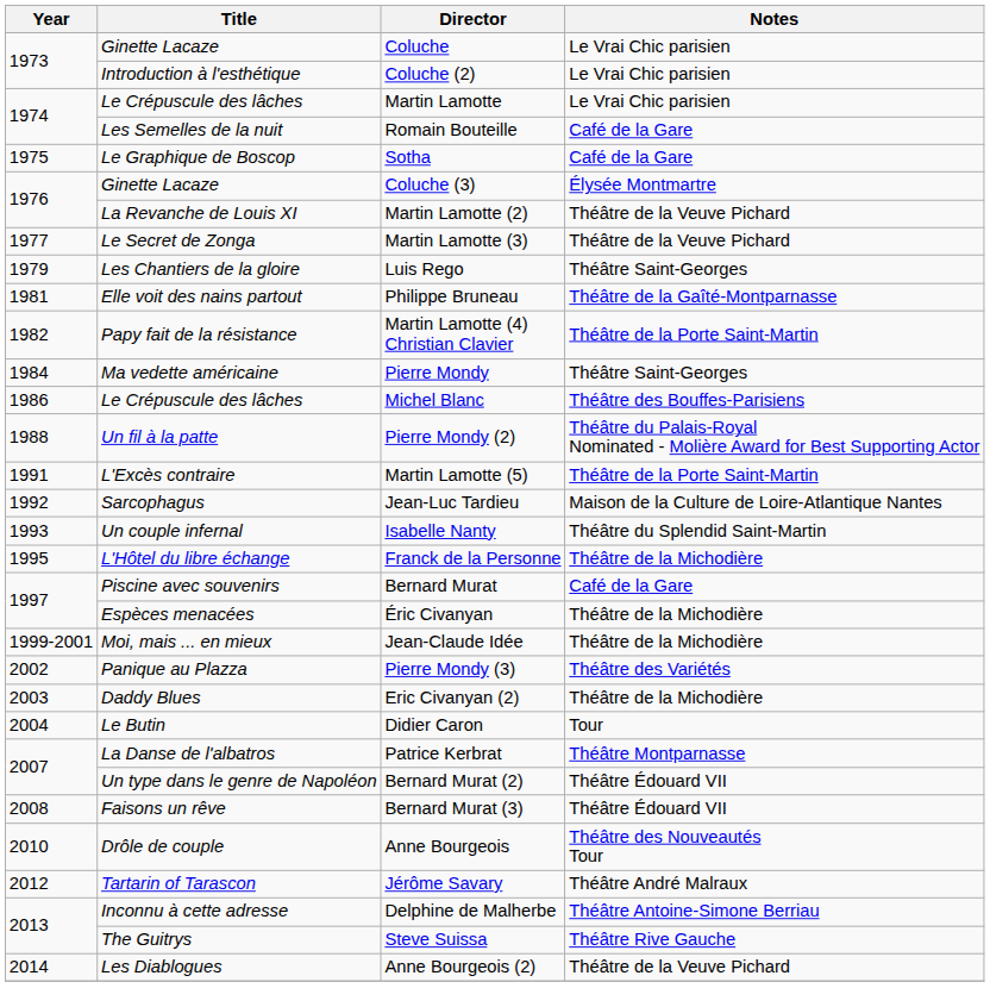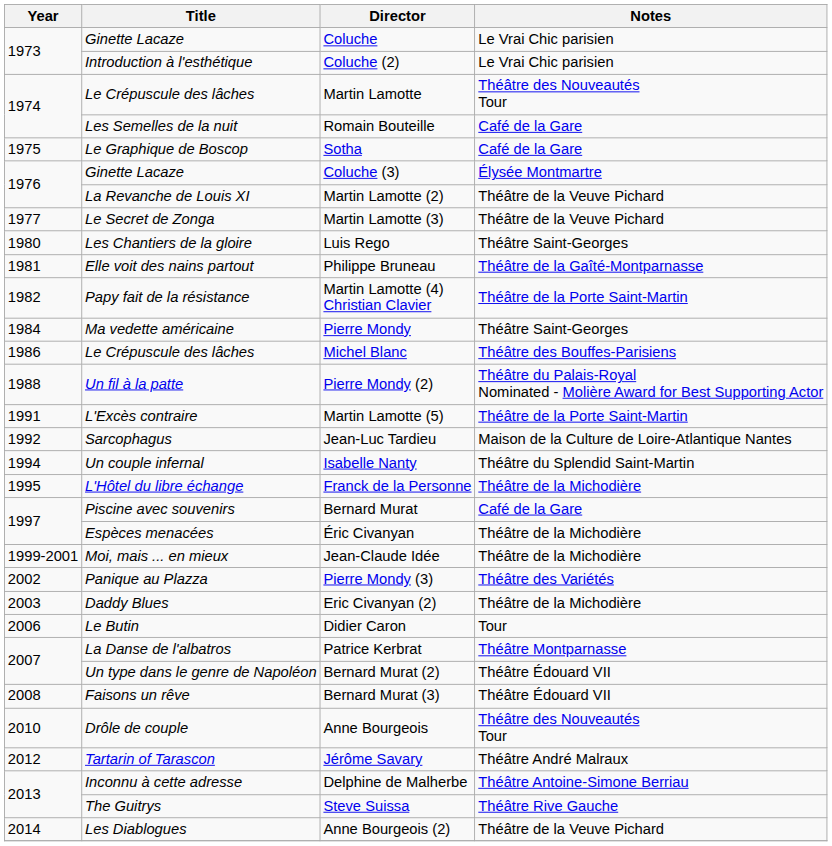 <table class="wikitable sortable">
 <tr>
 <th>Year</th>
 <th>Title</th>
 <th>Director</th>
 <th class="unsortable">Notes</th>
 </tr>
 <tr>
 <td rowspan=2>1973</td>
 <td><em>Ginette Lacaze</em></td>
 <td><a href='#'>Coluche</a></td>
 <td>Le Vrai Chic parisien</td>
 </tr>
 <tr>
 <td><em>Introduction à l'esthétique</em></td>
 <td><a href='#'>Coluche</a> (2)</td>
 <td>Le Vrai Chic parisien</td>
 </tr>
 <tr>
 <td rowspan=2>1974</td>
 <td><em>Le Crépuscule des lâches</em></td>
 <td>Martin Lamotte</td>
-<td>Le Vrai Chic parisien</td>
+<td><a href='#'>Théâtre des Nouveautés</a><br>Tour</td>
 </tr>
 <tr>
 <td><em>Les Semelles de la nuit</em></td>
 <td>Romain Bouteille</td>
 <td><a href='#'>Café de la Gare</a></td>
 </tr>
 <tr>
 <td rowspan=1>1975</td>
 <td><em>Le Graphique de Boscop</em></td>
 <td><a href='#'>Sotha</a></td>
 <td><a href='#'>Café de la Gare</a></td>
 </tr>
 <tr>
 <td rowspan=2>1976</td>
 <td><em>Ginette Lacaze</em></td>
 <td><a href='#'>Coluche</a> (3)</td>
 <td><a href='#'>Élysée Montmartre</a></td>
 </tr>
 <tr>
 <td><em>La Revanche de Louis XI</em></td>
 <td>Martin Lamotte (2)</td>
 <td>Théâtre de la Veuve Pichard</td>
 </tr>
 <tr>
 <td rowspan=1>1977</td>
 <td><em>Le Secret de Zonga</em></td>
 <td>Martin Lamotte (3)</td>
 <td>Théâtre de la Veuve Pichard</td>
 </tr>
 <tr>
-<td rowspan=1>1979</td>
+<td rowspan=1>1980</td>
 <td><em>Les Chantiers de la gloire</em></td>
 <td>Luis Rego</td>
 <td>Théâtre Saint-Georges</td>
 </tr>
 <tr>
 <td rowspan=1>1981</td>
 <td><em>Elle voit des nains partout</em></td>
 <td>Philippe Bruneau</td>
 <td><a href='#'>Théâtre de la Gaîté-Montparnasse</a></td>
 </tr>
 <tr>
 <td rowspan=1>1982</td>
 <td><em>Papy fait de la résistance</em></td>
 <td>Martin Lamotte (4)<br><a href='#'>Christian Clavier</a></td>
 <td><a href='#'>Théâtre de la Porte Saint-Martin</a></td>
 </tr>
 <tr>
 <td rowspan=1>1984</td>
 <td><em>Ma vedette américaine</em></td>
 <td><a href='#'>Pierre Mondy</a></td>
 <td>Théâtre Saint-Georges</td>
 </tr>
 <tr>
 <td rowspan=1>1986</td>
 <td><em>Le Crépuscule des lâches</em></td>
 <td><a href='#'>Michel Blanc</a></td>
 <td><a href='#'>Théâtre des Bouffes-Parisiens</a></td>
 </tr>
 <tr>
 <td rowspan=1>1988</td>
 <td><em><a href='#'>Un fil à la patte</a></em></td>
 <td><a href='#'>Pierre Mondy</a> (2)</td>
 <td><a href='#'>Théâtre du Palais-Royal</a><br>Nominated - <a href='#'>Molière Award for Best Supporting Actor</a></td>
 </tr>
 <tr>
 <td rowspan=1>1991</td>
 <td><em>L'Excès contraire</em></td>
 <td>Martin Lamotte (5)</td>
 <td><a href='#'>Théâtre de la Porte Saint-Martin</a></td>
 </tr>
 <tr>
 <td rowspan=1>1992</td>
 <td><em>Sarcophagus</em></td>
 <td>Jean-Luc Tardieu</td>
 <td>Maison de la Culture de Loire-Atlantique Nantes</td>
 </tr>
 <tr>
-<td rowspan=1>1993</td>
+<td rowspan=1>1994</td>
 <td><em>Un couple infernal</em></td>
 <td><a href='#'>Isabelle Nanty</a></td>
 <td>Théâtre du Splendid Saint-Martin</td>
 </tr>
 <tr>
 <td rowspan=1>1995</td>
 <td><em><a href='#'>L'Hôtel du libre échange</a></em></td>
 <td><a href='#'>Franck de la Personne</a></td>
 <td><a href='#'>Théâtre de la Michodière</a></td>
 </tr>
 <tr>
 <td rowspan=2>1997</td>
 <td><em>Piscine avec souvenirs</em></td>
 <td>Bernard Murat</td>
 <td><a href='#'>Café de la Gare</a></td>
 </tr>
 <tr>
 <td><em>Espèces menacées</em></td>
 <td>Éric Civanyan</td>
 <td>Théâtre de la Michodière</td>
 </tr>
 <tr>
 <td rowspan=1>1999-2001</td>
 <td><em>Moi, mais ... en mieux</em></td>
 <td>Jean-Claude Idée</td>
 <td>Théâtre de la Michodière</td>
 </tr>
 <tr>
 <td rowspan=1>2002</td>
 <td><em>Panique au Plazza</em></td>
 <td><a href='#'>Pierre Mondy</a> (3)</td>
 <td><a href='#'>Théâtre des Variétés</a></td>
 </tr>
 <tr>
 <td rowspan=1>2003</td>
 <td><em>Daddy Blues</em></td>
 <td>Eric Civanyan (2)</td>
 <td>Théâtre de la Michodière</td>
 </tr>
 <tr>
-<td rowspan=1>2004</td>
+<td rowspan=1>2006</td>
 <td><em>Le Butin</em></td>
 <td>Didier Caron</td>
 <td>Tour</td>
 </tr>
 <tr>
 <td rowspan=2>2007</td>
 <td><em>La Danse de l'albatros</em></td>
 <td>Patrice Kerbrat</td>
 <td><a href='#'>Théâtre Montparnasse</a></td>
 </tr>
 <tr>
 <td><em>Un type dans le genre de Napoléon</em></td>
 <td>Bernard Murat (2)</td>
 <td>Théâtre Édouard VII</td>
 </tr>
 <tr>
 <td rowspan=1>2008</td>
 <td><em>Faisons un rêve</em></td>
 <td>Bernard Murat (3)</td>
 <td>Théâtre Édouard VII</td>
 </tr>
 <tr>
 <td rowspan=1>2010</td>
 <td><em>Drôle de couple</em></td>
 <td>Anne Bourgeois</td>
 <td><a href='#'>Théâtre des Nouveautés</a><br>Tour</td>
 </tr>
 <tr>
 <td rowspan=1>2012</td>
 <td><em><a href='#'>Tartarin of Tarascon</a></em></td>
 <td><a href='#'>Jérôme Savary</a></td>
 <td>Théâtre André Malraux</td>
 </tr>
 <tr>
 <td rowspan=2>2013</td>
 <td><em>Inconnu à cette adresse</em></td>
 <td>Delphine de Malherbe</td>
 <td><a href='#'>Théâtre Antoine-Simone Berriau</a></td>
 </tr>
 <tr>
 <td><em>The Guitrys</em></td>
 <td><a href='#'>Steve Suissa</a></td>
 <td><a href='#'>Théâtre Rive Gauche</a></td>
 </tr>
 <tr>
 <td rowspan=1>2014</td>
 <td><em>Les Diablogues</em></td>
 <td>Anne Bourgeois (2)</td>
 <td>Théâtre de la Veuve Pichard</td>
 </tr>
 <tr>
 </tr>
 </table>
